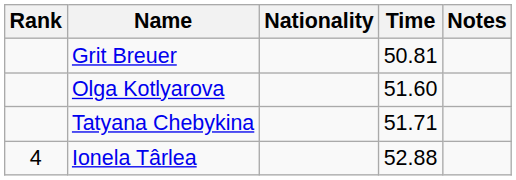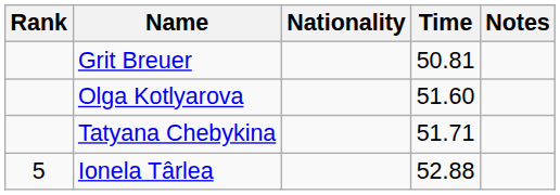 <table class="wikitable sortable" style="text-align:center">
 <tr>
 <th>Rank</th>
 <th>Name</th>
 <th>Nationality</th>
 <th>Time</th>
 <th>Notes</th>
 </tr>
 <tr>
 <td></td>
 <td align="left"><a href='#'>Grit Breuer</a></td>
 <td align=left></td>
 <td>50.81</td>
 <td></td>
 </tr>
 <tr>
 <td></td>
 <td align="left"><a href='#'>Olga Kotlyarova</a></td>
 <td align=left></td>
 <td>51.60</td>
 <td></td>
 </tr>
 <tr>
 <td></td>
 <td align="left"><a href='#'>Tatyana Chebykina</a></td>
 <td align=left></td>
 <td>51.71</td>
 <td></td>
 </tr>
 <tr>
-<td>4</td>
+<td>5</td>
 <td align="left"><a href='#'>Ionela Târlea</a></td>
 <td align=left></td>
 <td>52.88</td>
 <td></td>
 </tr>
 </table>
